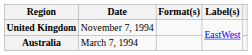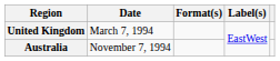 <table class="wikitable plainrowheaders">
 <tr>
 <th scope="col">Region</th>
 <th scope="col">Date</th>
 <th scope="col">Format(s)</th>
 <th scope="col">Label(s)</th>
 <th scope="col"></th>
 </tr>
 <tr>
 <th scope="row">United Kingdom</th>
-<td>November 7, 1994</td>
+<td>March 7, 1994</td>
 <td></td>
 <td rowspan="2"><a href='#'>EastWest</a></td>
 <td></td>
 </tr>
 <tr>
 <th scope="row">Australia</th>
-<td>March 7, 1994</td>
+<td>November 7, 1994</td>
 <td></td>
 <td></td>
 </tr>
 </table>
